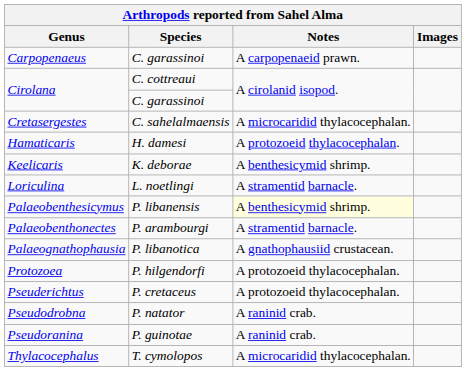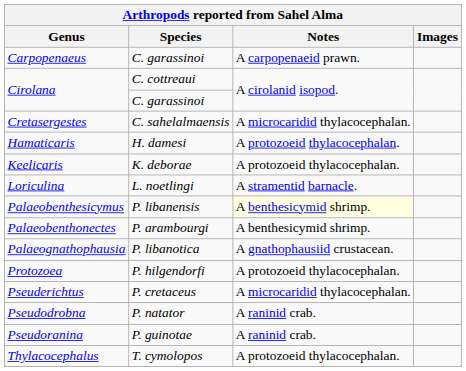 <table class="wikitable" align="center">
 <tr>
 <th colspan="4" align="center"><strong><a href='#'>Arthropods</a> reported from Sahel Alma</strong></th>
 </tr>
 <tr>
 <th>Genus</th>
 <th>Species</th>
 <th>Notes</th>
 <th>Images</th>
 </tr>
 <tr>
 <td><em><a href='#'>Carpopenaeus</a></em></td>
 <td><em>C. garassinoi</em></td>
 <td>A <a href='#'>carpopenaeid</a> prawn.</td>
 <td></td>
 </tr>
 <tr>
 <td rowspan="2"><em><a href='#'>Cirolana</a></em></td>
 <td><em>C. cottreaui</em></td>
 <td rowspan="2">A <a href='#'>cirolanid</a> <a href='#'>isopod</a>.</td>
 <td rowspan="2"></td>
 </tr>
 <tr>
 <td><em>C. garassinoi</em></td>
 </tr>
 <tr>
 <td><em><a href='#'>Cretasergestes</a></em></td>
 <td><em>C. sahelalmaensis</em></td>
 <td>A <a href='#'>microcaridid</a> thylacocephalan.</td>
 <td></td>
 </tr>
 <tr>
 <td><em><a href='#'>Hamaticaris</a></em></td>
 <td><em>H. damesi</em></td>
 <td>A <a href='#'>protozoeid</a> <a href='#'>thylacocephalan</a>.</td>
 <td></td>
 </tr>
 <tr>
 <td><em><a href='#'>Keelicaris</a></em></td>
 <td><em>K. deborae</em></td>
-<td>A <a href='#'>benthesicymid</a> shrimp.</td>
+<td>A protozoeid thylacocephalan.</td>
 <td></td>
 </tr>
 <tr>
 <td><em><a href='#'>Loriculina</a></em></td>
 <td><em>L. noetlingi</em></td>
 <td>A <a href='#'>stramentid</a> <a href='#'>barnacle</a>.</td>
 <td></td>
 </tr>
 <tr>
 <td><em><a href='#'>Palaeobenthesicymus</a></em></td>
 <td><em>P. libanensis</em></td>
 <td style="background: lightyellow;">A <a href='#'>benthesicymid</a> shrimp.</td>
 <td></td>
 </tr>
 <tr>
 <td><em><a href='#'>Palaeobenthonectes</a></em></td>
 <td><em>P. arambourgi</em></td>
-<td>A <a href='#'>stramentid</a> <a href='#'>barnacle</a>.</td>
+<td>A benthesicymid shrimp.</td>
 <td></td>
 </tr>
 <tr>
 <td><em><a href='#'>Palaeognathophausia</a></em></td>
 <td><em>P. libanotica</em></td>
 <td>A <a href='#'>gnathophausiid</a> crustacean.</td>
 <td></td>
 </tr>
 <tr>
 <td><em><a href='#'>Protozoea</a></em></td>
 <td><em>P. hilgendorfi</em></td>
 <td>A protozoeid thylacocephalan.</td>
 <td></td>
 </tr>
 <tr>
 <td><em><a href='#'>Pseuderichtus</a></em></td>
 <td><em>P. cretaceus</em></td>
-<td>A protozoeid thylacocephalan.</td>
+<td>A <a href='#'>microcaridid</a> thylacocephalan.</td>
 <td></td>
 </tr>
 <tr>
 <td><em><a href='#'>Pseudodrobna</a></em></td>
 <td><em>P. natator</em></td>
 <td>A <a href='#'>raninid</a> crab.</td>
 <td></td>
 </tr>
 <tr>
 <td><em><a href='#'>Pseudoranina</a></em></td>
 <td><em>P. guinotae</em></td>
 <td>A <a href='#'>raninid</a> crab.</td>
 <td></td>
 </tr>
 <tr>
 <td><em><a href='#'>Thylacocephalus</a></em></td>
 <td><em>T. cymolopos</em></td>
-<td>A <a href='#'>microcaridid</a> thylacocephalan.</td>
+<td>A protozoeid thylacocephalan.</td>
 <td></td>
 </tr>
 </table>
